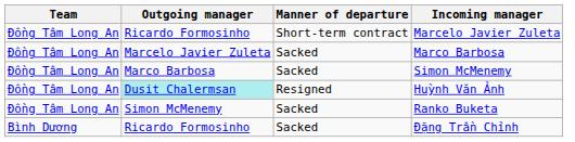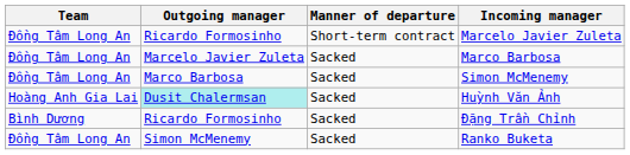 <table class="wikitable">
 <tr>
 <th>Team</th>
 <th>Outgoing manager</th>
 <th>Manner of departure</th>
 <th>Incoming manager</th>
 </tr>
 <tr>
 <td><a href='#'>Đồng Tâm Long An</a></td>
 <td> <a href='#'>Ricardo Formosinho</a></td>
 <td>Short-term contract </td>
 <td> <a href='#'>Marcelo Javier Zuleta</a></td>
 </tr>
 <tr>
 <td><a href='#'>Đồng Tâm Long An</a></td>
 <td> <a href='#'>Marcelo Javier Zuleta</a></td>
 <td>Sacked</td>
 <td> <a href='#'>Marco Barbosa</a></td>
 </tr>
 <tr>
 <td><a href='#'>Đồng Tâm Long An</a></td>
 <td> <a href='#'>Marco Barbosa</a></td>
 <td>Sacked</td>
 <td> <a href='#'>Simon McMenemy</a></td>
 </tr>
 <tr>
-<td><a href='#'>Đồng Tâm Long An</a></td>
+<td><a href='#'>Hoàng Anh Gia Lai</a></td>
 <td style="background: paleturquoise;"> <a href='#'>Dusit Chalermsan</a></td>
-<td>Resigned</td>
+<td>Sacked</td>
 <td> <a href='#'>Huỳnh Văn Ảnh</a></td>
+</tr>
+<tr>
+<td><a href='#'>Bình Dương</a></td>
+<td> <a href='#'>Ricardo Formosinho</a></td>
+<td>Sacked</td>
+<td> <a href='#'>Đặng Trần Chỉnh</a></td>
 </tr>
 <tr>
 <td><a href='#'>Đồng Tâm Long An</a></td>
 <td> <a href='#'>Simon McMenemy</a></td>
 <td>Sacked</td>
 <td> <a href='#'>Ranko Buketa</a></td>
 </tr>
-<tr>
-<td><a href='#'>Bình Dương</a></td>
-<td> <a href='#'>Ricardo Formosinho</a></td>
-<td>Sacked</td>
-<td> <a href='#'>Đặng Trần Chỉnh</a></td>
-</tr>
 </table>
